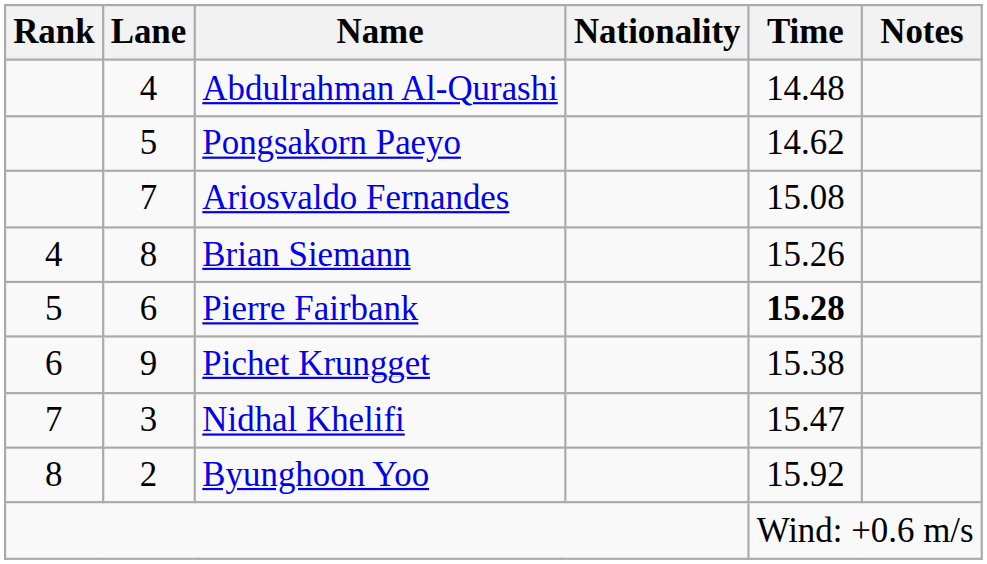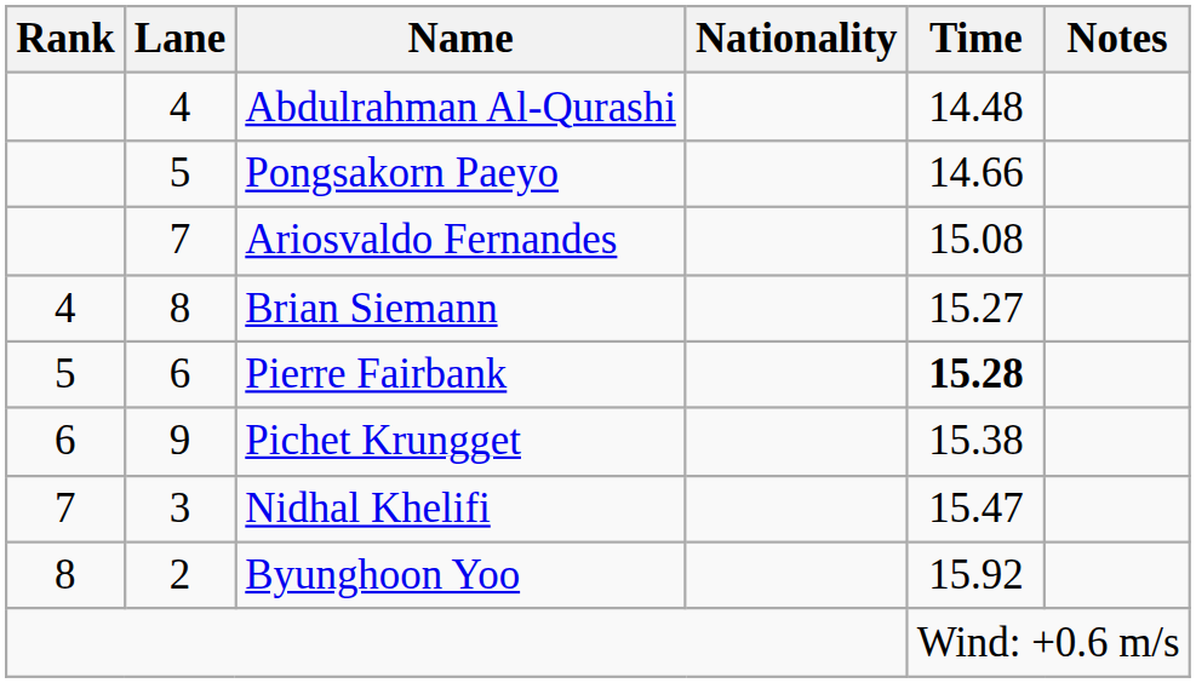 <table class="wikitable sortable" style="text-align:center">
 <tr>
 <th>Rank</th>
 <th>Lane</th>
 <th>Name</th>
 <th>Nationality</th>
 <th>Time</th>
 <th>Notes</th>
 </tr>
 <tr>
 <td></td>
 <td>4</td>
 <td align="left"><a href='#'>Abdulrahman Al-Qurashi</a></td>
 <td align="left"></td>
 <td>14.48</td>
 <td></td>
 </tr>
 <tr>
 <td></td>
 <td>5</td>
 <td align="left"><a href='#'>Pongsakorn Paeyo</a></td>
 <td align="left"></td>
-<td>14.62</td>
+<td>14.66</td>
 <td></td>
 </tr>
 <tr>
 <td></td>
 <td>7</td>
 <td align="left"><a href='#'>Ariosvaldo Fernandes</a></td>
 <td align="left"></td>
 <td>15.08</td>
 <td></td>
 </tr>
 <tr>
 <td>4</td>
 <td>8</td>
 <td align="left"><a href='#'>Brian Siemann</a></td>
 <td align="left"></td>
-<td>15.26</td>
+<td>15.27</td>
 <td></td>
 </tr>
 <tr>
 <td>5</td>
 <td>6</td>
 <td align="left"><a href='#'>Pierre Fairbank</a></td>
 <td align="left"></td>
 <td><strong>15.28</strong></td>
 <td></td>
 </tr>
 <tr>
 <td>6</td>
 <td>9</td>
 <td align="left"><a href='#'>Pichet Krungget</a></td>
 <td align="left"></td>
 <td>15.38</td>
 <td></td>
 </tr>
 <tr>
 <td>7</td>
 <td>3</td>
 <td align="left"><a href='#'>Nidhal Khelifi</a></td>
 <td align="left"></td>
 <td>15.47</td>
 <td></td>
 </tr>
 <tr>
 <td>8</td>
 <td>2</td>
 <td align="left"><a href='#'>Byunghoon Yoo</a></td>
 <td align="left"></td>
 <td>15.92</td>
 <td></td>
 </tr>
 <tr class="sortbottom">
 <td colspan="4"></td>
 <td colspan="2" style="text-align:left;">Wind: +0.6 m/s</td>
 </tr>
 </table>
